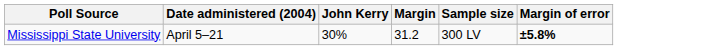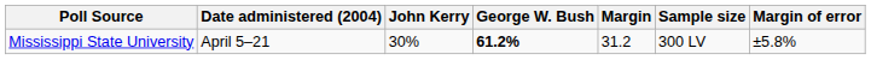 <table class="wikitable">
 <tr>
 <th>Poll Source</th>
 <th>Date administered (2004)</th>
 <th>John Kerry</th>
+<th>George W. Bush</th>
 <th>Margin</th>
 <th>Sample size</th>
 <th>Margin of error</th>
 </tr>
 <tr>
 <td><a href='#'>Mississippi State University</a></td>
 <td>April 5–21</td>
 <td>30%</td>
+<td><strong>61.2%</strong></td>
 <td>31.2</td>
 <td>300 LV</td>
-<td><strong>±5.8%</strong></td>
+<td>±5.8%</td>
 </tr>
 </table>
